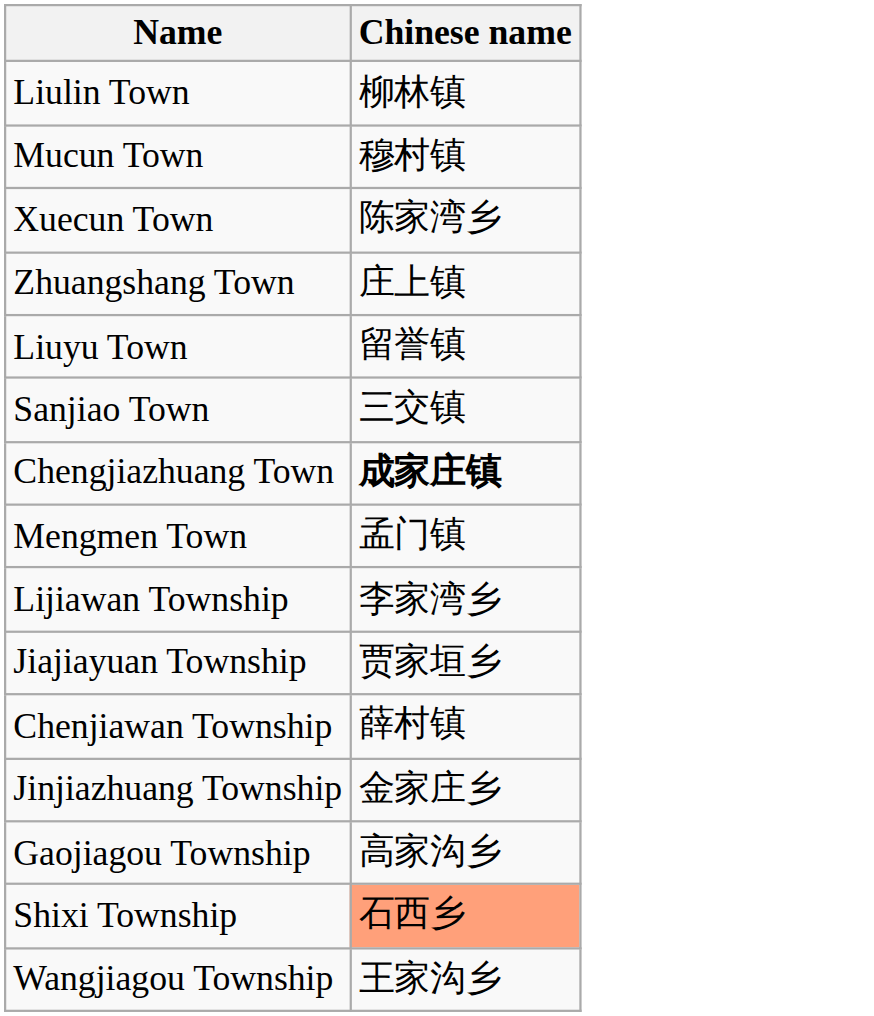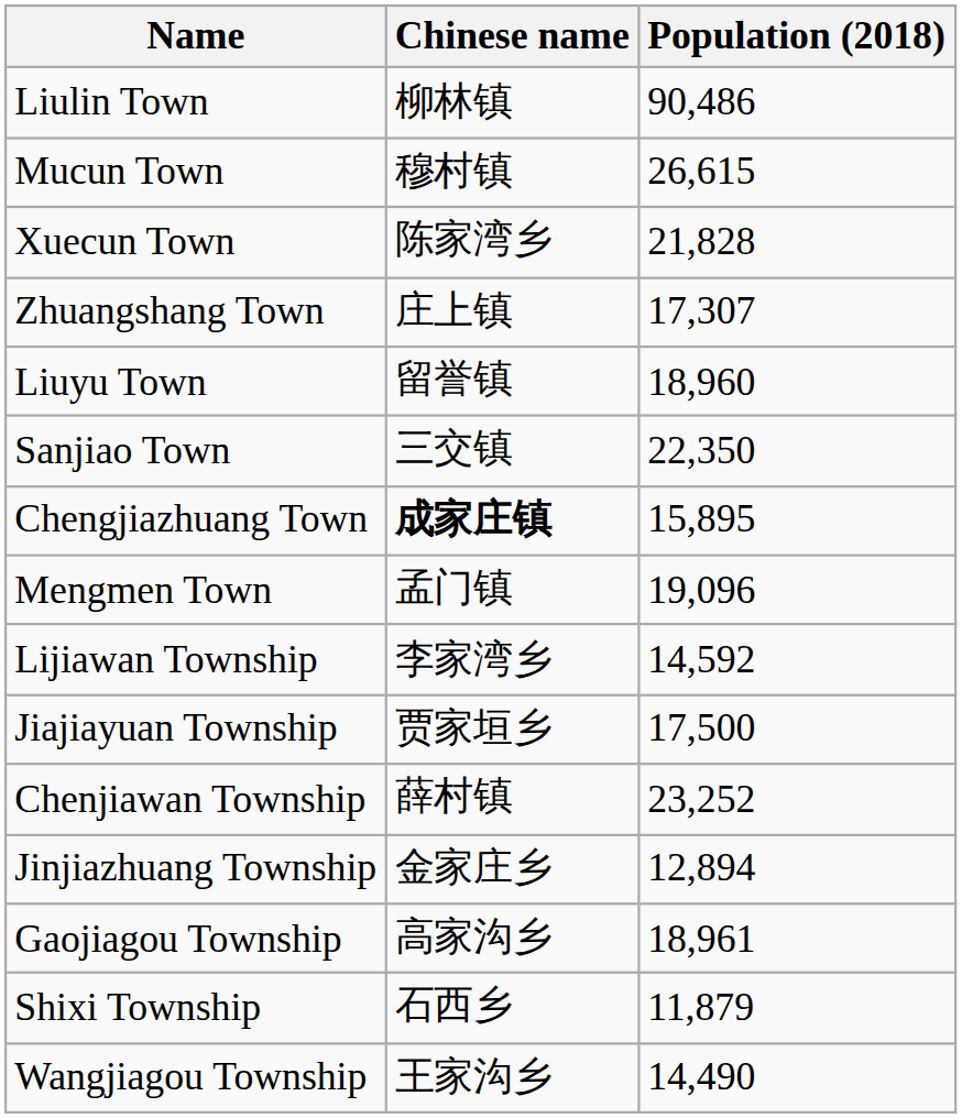 <table class="wikitable">
 <tr>
 <th>Name</th>
 <th>Chinese name</th>
+<th>Population (2018)</th>
 </tr>
 <tr>
 <td>Liulin Town</td>
 <td>柳林镇</td>
+<td>90,486</td>
 </tr>
 <tr>
 <td>Mucun Town</td>
 <td>穆村镇</td>
+<td>26,615</td>
 </tr>
 <tr>
 <td>Xuecun Town</td>
 <td>陈家湾乡</td>
+<td>21,828</td>
 </tr>
 <tr>
 <td>Zhuangshang Town</td>
 <td>庄上镇</td>
+<td>17,307</td>
 </tr>
 <tr>
 <td>Liuyu Town</td>
 <td>留誉镇</td>
+<td>18,960</td>
 </tr>
 <tr>
 <td>Sanjiao Town</td>
 <td>三交镇</td>
+<td>22,350</td>
 </tr>
 <tr>
 <td>Chengjiazhuang Town</td>
 <td><strong>成家庄镇</strong></td>
+<td>15,895</td>
 </tr>
 <tr>
 <td>Mengmen Town</td>
 <td>孟门镇</td>
+<td>19,096</td>
 </tr>
 <tr>
 <td>Lijiawan Township</td>
 <td>李家湾乡</td>
+<td>14,592</td>
 </tr>
 <tr>
 <td>Jiajiayuan Township</td>
 <td>贾家垣乡</td>
+<td>17,500</td>
 </tr>
 <tr>
 <td>Chenjiawan Township</td>
 <td>薛村镇</td>
+<td>23,252</td>
 </tr>
 <tr>
 <td>Jinjiazhuang Township</td>
 <td>金家庄乡</td>
+<td>12,894</td>
 </tr>
 <tr>
 <td>Gaojiagou Township</td>
 <td>高家沟乡</td>
+<td>18,961</td>
 </tr>
 <tr>
 <td>Shixi Township</td>
-<td style="background: lightsalmon;">石西乡</td>
+<td>石西乡</td>
+<td>11,879</td>
 </tr>
 <tr>
 <td>Wangjiagou Township</td>
 <td>王家沟乡</td>
+<td>14,490</td>
 </tr>
 </table>
